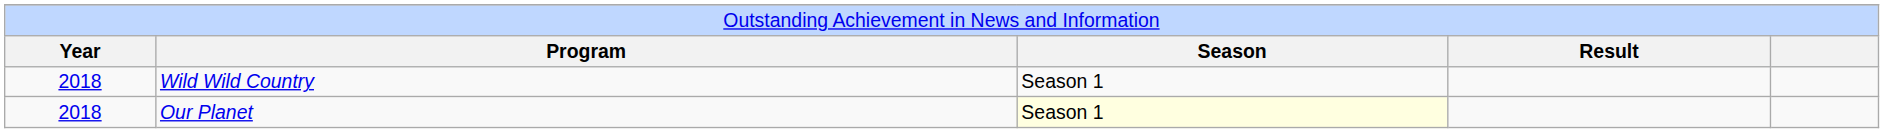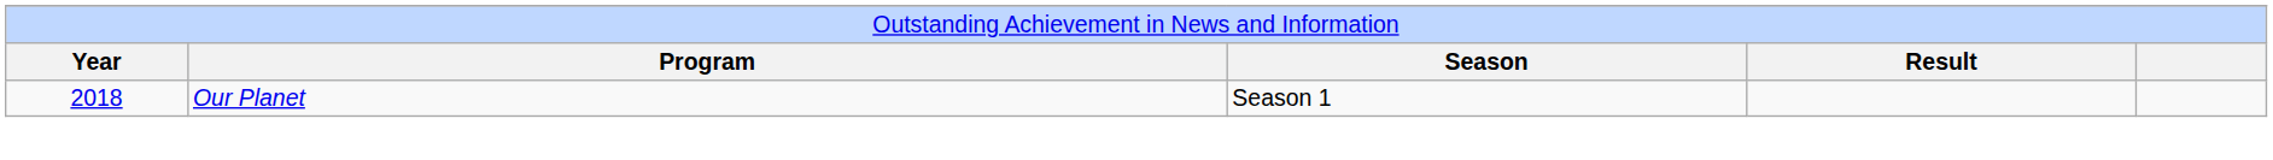 <table class="wikitable plainrowheaders" style="font-size: 90%" width=70%>
 <tr>
 </tr>
 <tr ---- bgcolor="#bfd7ff">
 <td colspan=5 align=center><a href='#'>Outstanding Achievement in News and Information</a></td>
 </tr>
 <tr ---- bgcolor="#ebf5ff">
 <th scope="col" style="width:7%;">Year</th>
 <th scope="col" style="width:40%;">Program</th>
 <th scope="col" style="width:20%;">Season</th>
 <th scope="col" style="width:15%;">Result</th>
 <th scope="col" class="unsortable" style="width:5%;"></th>
 </tr>
 <tr>
 <td style="text-align:center;"><a href='#'>2018</a></td>
-<td><em><a href='#'>Wild Wild Country</a></em></td>
+<td><em><a href='#'>Our Planet</a></em></td>
 <td>Season 1</td>
 <td></td>
 <td style="text-align:center;"></td>
 </tr>
-<tr>
-<td style="text-align:center;"><a href='#'>2018</a></td>
-<td><em><a href='#'>Our Planet</a></em></td>
-<td style="background: lightyellow;">Season 1</td>
-<td></td>
-<td style="text-align:center;"></td>
-</tr>
 </table>
